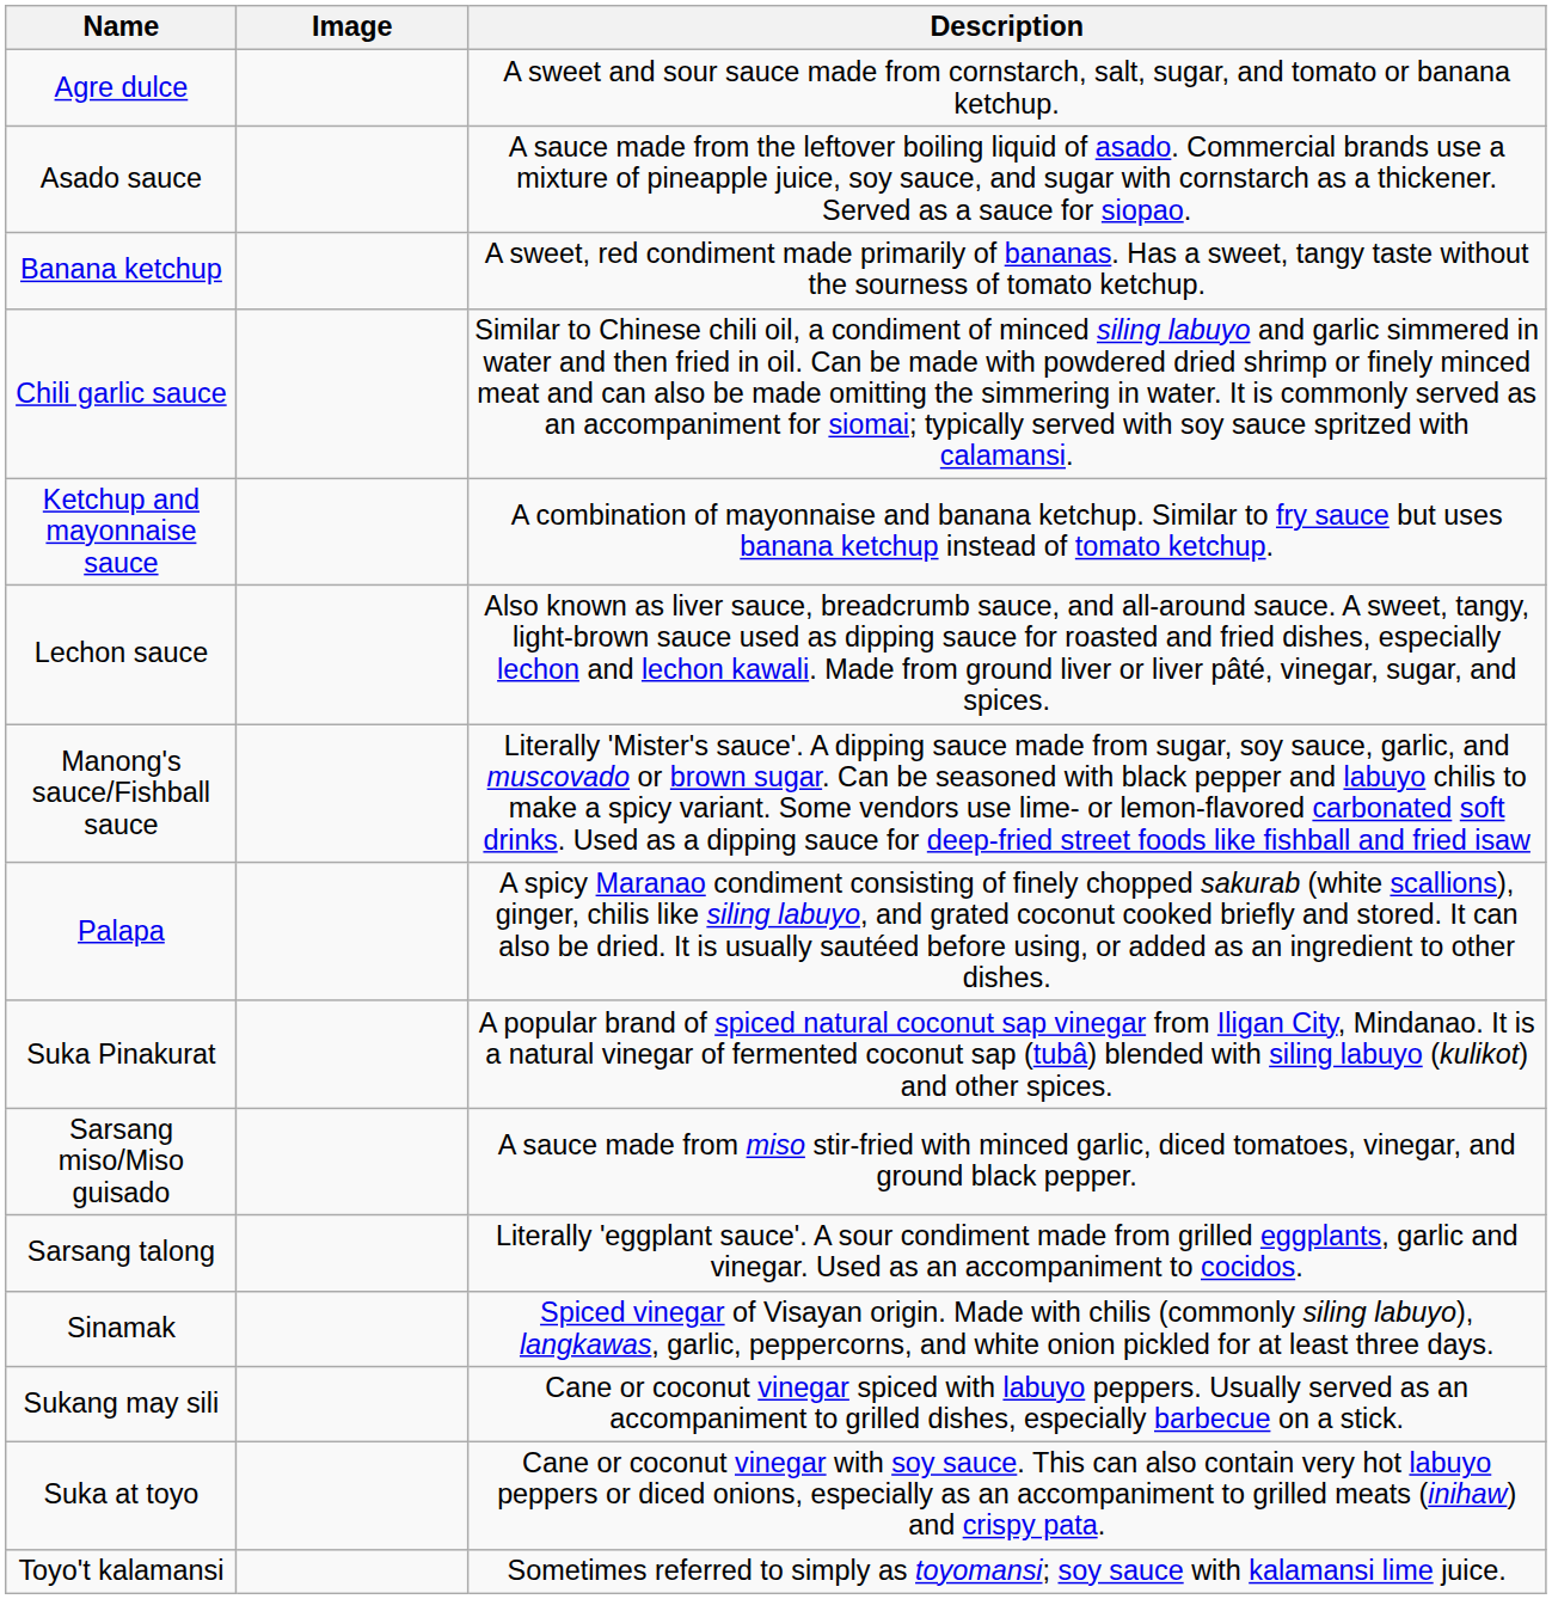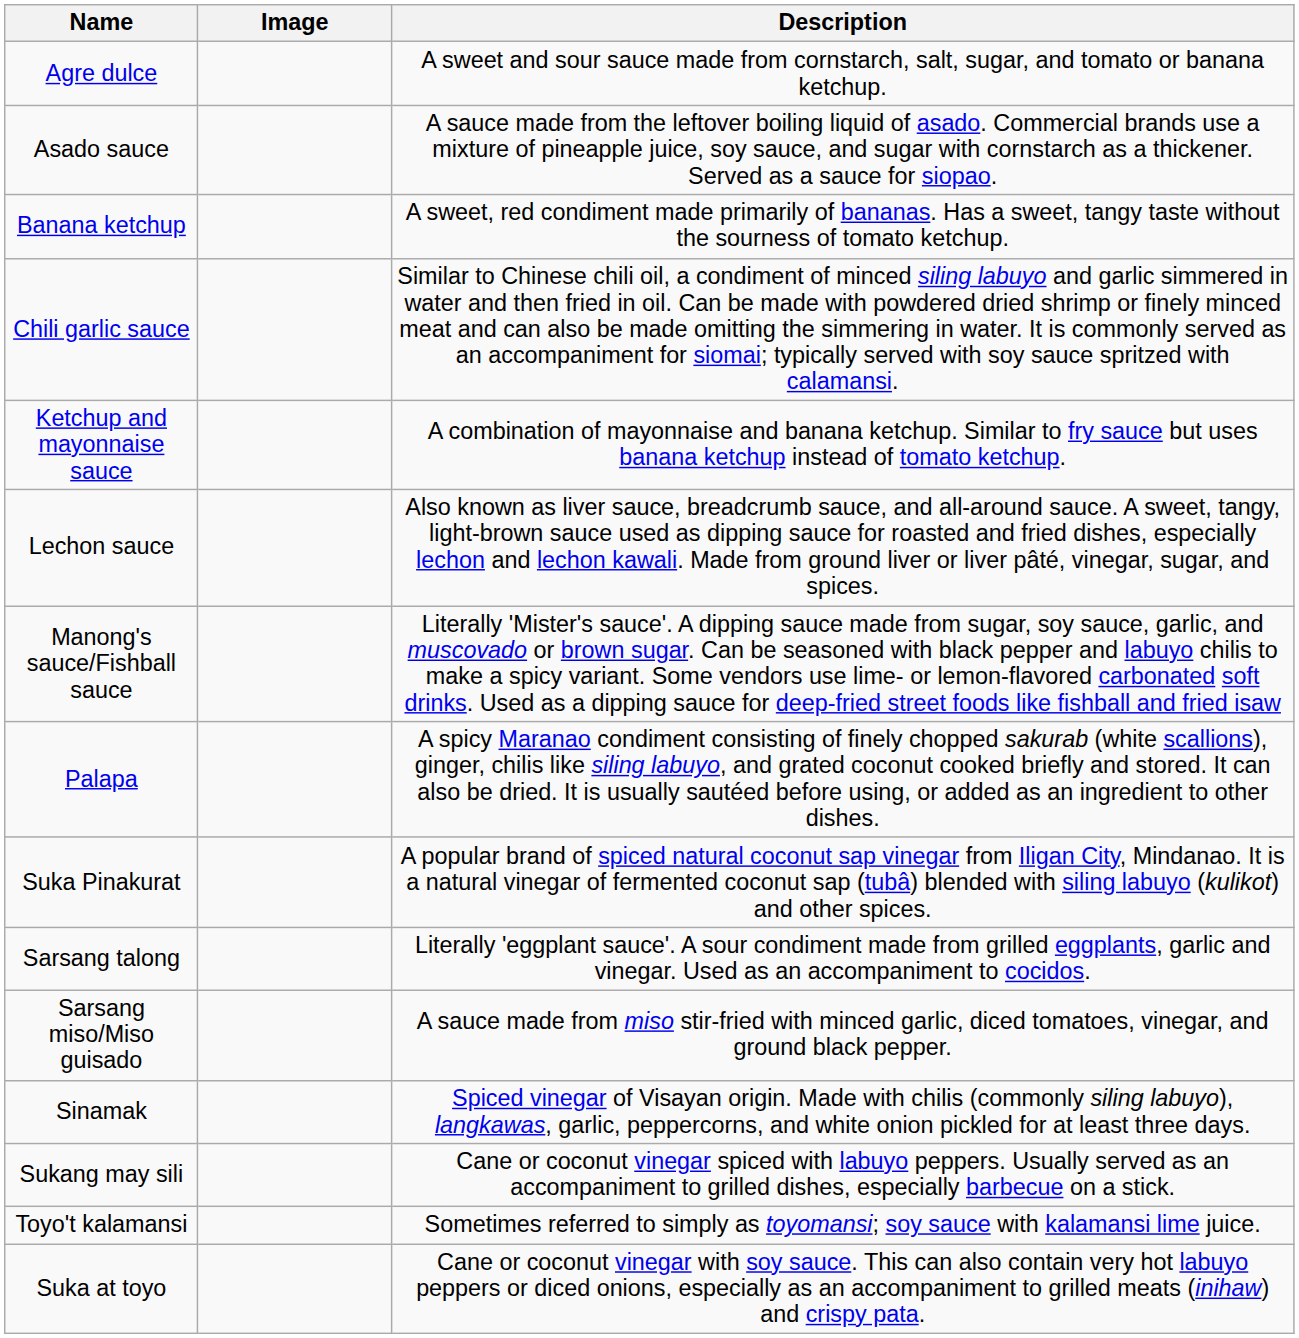 <table style="text-align:center; font-size:100%; width:100%; " class="wikitable sortable">
 <tr>
 <th style="width:15%;">Name</th>
 <th style="width:15%;">Image</th>
 <th style="width:70%;">Description</th>
 </tr>
 <tr>
 <td><a href='#'>Agre dulce</a></td>
 <td></td>
 <td>A sweet and sour sauce made from cornstarch, salt, sugar, and tomato or banana ketchup.</td>
 </tr>
 <tr>
 <td>Asado sauce</td>
 <td></td>
 <td>A sauce made from the leftover boiling liquid of <a href='#'>asado</a>. Commercial brands use a mixture of pineapple juice, soy sauce, and sugar with cornstarch as a thickener. Served as a sauce for <a href='#'>siopao</a>.</td>
 </tr>
 <tr>
 <td><a href='#'>Banana ketchup</a></td>
 <td></td>
 <td>A sweet, red condiment made primarily of <a href='#'>bananas</a>. Has a sweet, tangy taste without the sourness of tomato ketchup.</td>
 </tr>
 <tr>
 <td><a href='#'>Chili garlic sauce</a></td>
 <td></td>
 <td>Similar to Chinese chili oil, a condiment of minced <em><a href='#'>siling labuyo</a></em> and garlic simmered in water and then fried in oil. Can be made with powdered dried shrimp or finely minced meat and can also be made omitting the simmering in water.  It is commonly served as an accompaniment for <a href='#'>siomai</a>; typically served with soy sauce spritzed with <a href='#'>calamansi</a>.</td>
 </tr>
 <tr>
 <td><a href='#'>Ketchup and mayonnaise sauce</a></td>
 <td></td>
 <td>A combination of mayonnaise and banana ketchup. Similar to <a href='#'>fry sauce</a> but uses <a href='#'>banana ketchup</a> instead of <a href='#'>tomato ketchup</a>.</td>
 </tr>
 <tr>
 <td>Lechon sauce</td>
 <td></td>
 <td>Also known as liver sauce, breadcrumb sauce, and all-around sauce.  A sweet, tangy, light-brown sauce used as dipping sauce for roasted and fried dishes, especially <a href='#'>lechon</a> and <a href='#'>lechon kawali</a>. Made from ground liver or liver pâté, vinegar, sugar, and spices.</td>
 </tr>
 <tr>
 <td>Manong's sauce/Fishball sauce</td>
 <td></td>
 <td>Literally 'Mister's sauce'. A dipping sauce made from sugar, soy sauce, garlic, and <em><a href='#'>muscovado</a></em> or <a href='#'>brown sugar</a>. Can be seasoned with black pepper and <a href='#'>labuyo</a> chilis to make a spicy variant. Some vendors use lime- or lemon-flavored <a href='#'>carbonated</a> <a href='#'>soft drinks</a>. Used as a dipping sauce for <a href='#'>deep-fried street foods like fishball and fried isaw</a></td>
 </tr>
 <tr>
 <td><a href='#'>Palapa</a></td>
 <td></td>
 <td>A spicy <a href='#'>Maranao</a> condiment consisting of finely chopped <em>sakurab</em> (white <a href='#'>scallions</a>), ginger, chilis like <em><a href='#'>siling labuyo</a></em>, and grated coconut cooked briefly and stored. It can also be dried. It is usually sautéed before using, or added as an ingredient to other dishes.</td>
 </tr>
 <tr>
 <td>Suka Pinakurat</td>
 <td></td>
 <td>A popular brand of <a href='#'>spiced natural coconut sap vinegar</a> from <a href='#'>Iligan City</a>, Mindanao. It is a natural vinegar of fermented coconut sap (<a href='#'>tubâ</a>) blended with <a href='#'>siling labuyo</a> (<em>kulikot</em>) and other spices.</td>
 </tr>
 <tr>
+<td>Sarsang talong</td>
+<td></td>
+<td>Literally 'eggplant sauce'. A sour condiment made from grilled <a href='#'>eggplants</a>, garlic and vinegar. Used as an accompaniment to <a href='#'>cocidos</a>.</td>
+</tr>
+<tr>
 <td>Sarsang miso/Miso guisado</td>
 <td></td>
 <td>A sauce made from <em><a href='#'>miso</a></em> stir-fried with minced garlic, diced tomatoes, vinegar, and ground black pepper.</td>
-</tr>
-<tr>
-<td>Sarsang talong</td>
-<td></td>
-<td>Literally 'eggplant sauce'. A sour condiment made from grilled <a href='#'>eggplants</a>, garlic and vinegar. Used as an accompaniment to <a href='#'>cocidos</a>.</td>
 </tr>
 <tr>
 <td>Sinamak</td>
 <td></td>
 <td><a href='#'>Spiced vinegar</a> of Visayan origin. Made with chilis (commonly <em>siling labuyo</em>), <em><a href='#'>langkawas</a></em>, garlic, peppercorns, and white onion pickled for at least three days.</td>
 </tr>
 <tr>
 <td>Sukang may sili</td>
 <td></td>
 <td>Cane or coconut <a href='#'>vinegar</a> spiced with <a href='#'>labuyo</a> peppers. Usually served as an accompaniment to grilled dishes, especially <a href='#'>barbecue</a> on a stick.</td>
 </tr>
 <tr>
+<td>Toyo't kalamansi</td>
+<td></td>
+<td>Sometimes referred to simply as <em><a href='#'>toyomansi</a></em>; <a href='#'>soy sauce</a> with <a href='#'>kalamansi lime</a> juice.</td>
+</tr>
+<tr>
 <td>Suka at toyo</td>
 <td></td>
 <td>Cane or coconut <a href='#'>vinegar</a> with <a href='#'>soy sauce</a>. This can also contain very hot <a href='#'>labuyo</a> peppers or diced onions, especially as an accompaniment to grilled meats (<em><a href='#'>inihaw</a></em>) and <a href='#'>crispy pata</a>.</td>
 </tr>
-<tr>
-<td>Toyo't kalamansi</td>
-<td></td>
-<td>Sometimes referred to simply as <em><a href='#'>toyomansi</a></em>; <a href='#'>soy sauce</a> with <a href='#'>kalamansi lime</a> juice.</td>
-</tr>
 </table>
